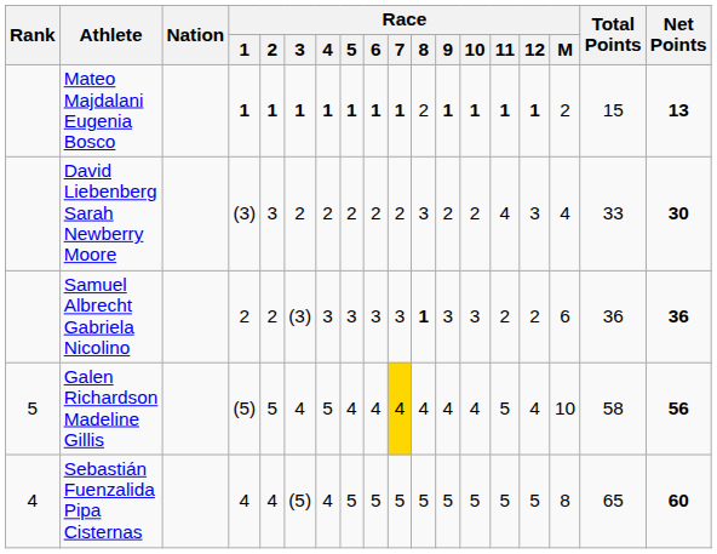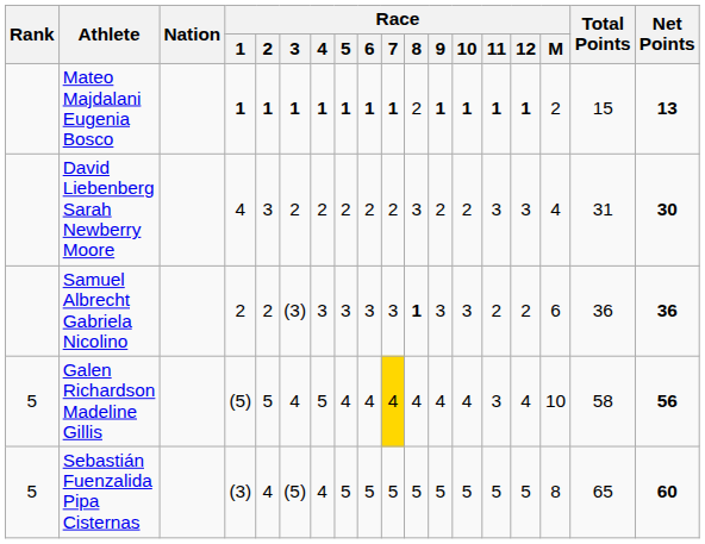 <table class="wikitable" style="text-align:center">
 <tr>
 <th rowspan="2">Rank</th>
 <th rowspan="2">Athlete</th>
 <th rowspan="2">Nation</th>
 <th colspan="13">Race</th>
 <th rowspan="2">Total Points</th>
 <th rowspan="2">Net Points</th>
 </tr>
 <tr>
 <th width=20>1</th>
 <th width=20>2</th>
 <th width=20>3</th>
 <th width=20>4</th>
 <th width=20>5</th>
 <th width=20>6</th>
 <th width=20>7</th>
 <th width=20>8</th>
 <th width=20>9</th>
 <th width=20>10</th>
 <th width=20>11</th>
 <th width=20>12</th>
 <th width=20>M</th>
 </tr>
 <tr>
 <td></td>
 <td align=left><a href='#'>Mateo Majdalani</a><br><a href='#'>Eugenia Bosco</a></td>
 <td align=left></td>
 <td><strong>1</strong></td>
 <td><strong>1</strong></td>
 <td><strong>1</strong></td>
 <td><strong>1</strong></td>
 <td><strong>1</strong></td>
 <td><strong>1</strong></td>
 <td><strong>1</strong></td>
 <td>2</td>
 <td><strong>1</strong></td>
 <td><strong>1</strong></td>
 <td><strong>1</strong></td>
 <td><strong>1</strong></td>
 <td>2</td>
 <td>15</td>
 <td><strong>13</strong></td>
 </tr>
 <tr>
 <td></td>
 <td align=left><a href='#'>David Liebenberg</a><br><a href='#'>Sarah Newberry Moore</a></td>
 <td align=left></td>
-<td>(3)</td>
+<td>4</td>
 <td>3</td>
 <td>2</td>
 <td>2</td>
 <td>2</td>
 <td>2</td>
 <td>2</td>
 <td>3</td>
 <td>2</td>
 <td>2</td>
-<td>4</td>
+<td>3</td>
 <td>3</td>
 <td>4</td>
-<td>33</td>
+<td>31</td>
 <td><strong>30</strong></td>
 </tr>
 <tr>
 <td></td>
 <td align=left><a href='#'>Samuel Albrecht</a><br><a href='#'>Gabriela Nicolino</a></td>
 <td align=left></td>
 <td>2</td>
 <td>2</td>
 <td>(3)</td>
 <td>3</td>
 <td>3</td>
 <td>3</td>
 <td>3</td>
 <td><strong>1</strong></td>
 <td>3</td>
 <td>3</td>
 <td>2</td>
 <td>2</td>
 <td>6</td>
 <td>36</td>
 <td><strong>36</strong></td>
 </tr>
 <tr>
 <td>5</td>
 <td align=left><a href='#'>Galen Richardson</a><br><a href='#'>Madeline Gillis</a></td>
 <td align=left></td>
 <td>(5)</td>
 <td>5</td>
 <td>4</td>
 <td>5</td>
 <td>4</td>
 <td>4</td>
 <td style="background: gold;">4</td>
 <td>4</td>
 <td>4</td>
 <td>4</td>
-<td>5</td>
+<td>3</td>
 <td>4</td>
 <td>10</td>
 <td>58</td>
 <td><strong>56</strong></td>
 </tr>
 <tr>
-<td>4</td>
+<td>5</td>
 <td align=left><a href='#'>Sebastián Fuenzalida</a><br><a href='#'>Pipa Cisternas</a></td>
 <td align=left></td>
-<td>4</td>
+<td>(3)</td>
 <td>4</td>
 <td>(5)</td>
 <td>4</td>
 <td>5</td>
 <td>5</td>
 <td>5</td>
 <td>5</td>
 <td>5</td>
 <td>5</td>
 <td>5</td>
 <td>5</td>
 <td>8</td>
 <td>65</td>
 <td><strong>60</strong></td>
 </tr>
 </table>
